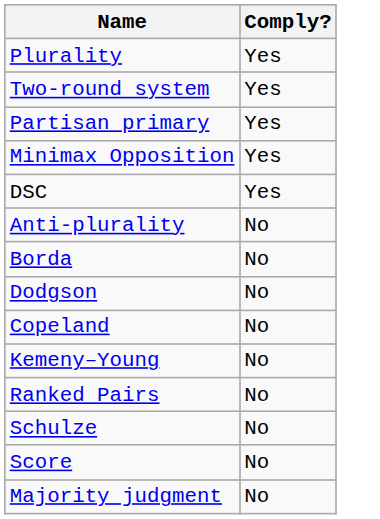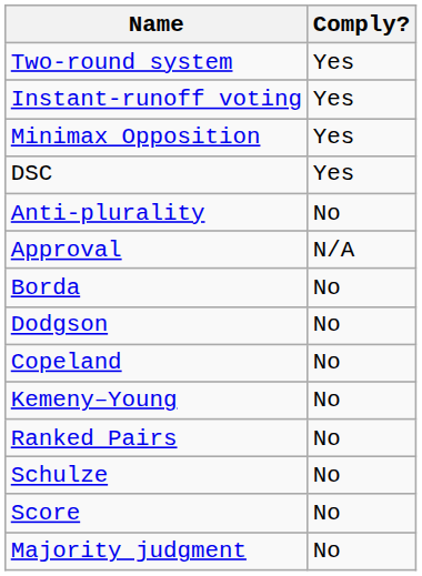 <table class="wikitable sortable floatright">
 <tr>
 <th>Name</th>
 <th>Comply?</th>
 </tr>
 <tr>
-<td><a href='#'>Plurality</a></td>
-<td>Yes</td>
-</tr>
-<tr>
 <td><a href='#'>Two-round system</a></td>
 <td>Yes</td>
 </tr>
 <tr>
-<td><a href='#'>Partisan primary</a></td>
+<td><a href='#'>Instant-runoff voting</a></td>
 <td>Yes</td>
 </tr>
 <tr>
 <td><a href='#'>Minimax Opposition</a></td>
 <td>Yes</td>
 </tr>
 <tr>
 <td>DSC</td>
 <td>Yes</td>
 </tr>
 <tr>
 <td><a href='#'>Anti-plurality</a></td>
 <td>No</td>
+</tr>
+<tr>
+<td><a href='#'>Approval</a></td>
+<td>N/A</td>
 </tr>
 <tr>
 <td><a href='#'>Borda</a></td>
 <td>No</td>
 </tr>
 <tr>
 <td><a href='#'>Dodgson</a></td>
 <td>No</td>
 </tr>
 <tr>
 <td><a href='#'>Copeland</a></td>
 <td>No</td>
 </tr>
 <tr>
 <td><a href='#'>Kemeny–Young</a></td>
 <td>No</td>
 </tr>
 <tr>
 <td><a href='#'>Ranked Pairs</a></td>
 <td>No</td>
 </tr>
 <tr>
 <td><a href='#'>Schulze</a></td>
 <td>No</td>
 </tr>
 <tr>
 <td><a href='#'>Score</a></td>
 <td>No</td>
 </tr>
 <tr>
 <td><a href='#'>Majority judgment</a></td>
 <td>No</td>
 </tr>
 </table>
